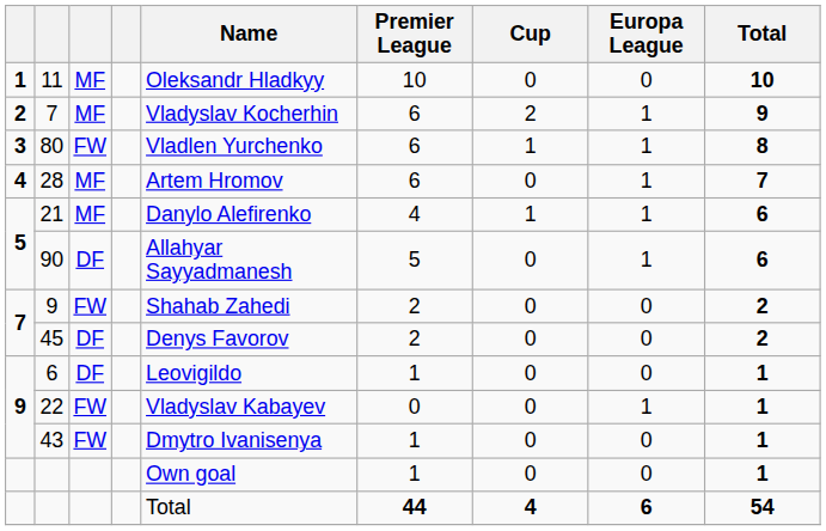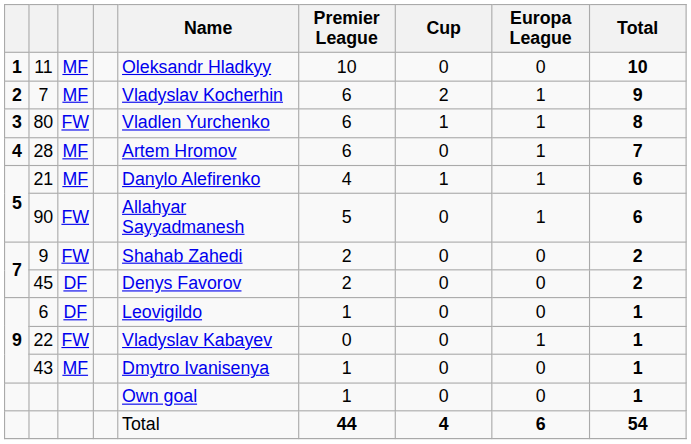 <table class="wikitable" style="text-align:center">
 <tr>
 <th width=15></th>
 <th width=15></th>
 <th width=15></th>
 <th width=15></th>
 <th width=155>Name</th>
 <th width=80>Premier League</th>
 <th width=80>Cup</th>
 <th width=80>Europa League</th>
 <th width=80>Total</th>
 </tr>
 <tr>
 <td><strong>1</strong></td>
 <td>11</td>
 <td><a href='#'>MF</a></td>
 <td></td>
 <td align=left><a href='#'>Oleksandr Hladkyy</a></td>
 <td>10</td>
 <td>0</td>
 <td>0</td>
 <td><strong>10</strong></td>
 </tr>
 <tr>
 <td><strong>2</strong></td>
 <td>7</td>
 <td><a href='#'>MF</a></td>
 <td></td>
 <td align=left><a href='#'>Vladyslav Kocherhin</a></td>
 <td>6</td>
 <td>2</td>
 <td>1</td>
 <td><strong>9</strong></td>
 </tr>
 <tr>
 <td><strong>3</strong></td>
 <td>80</td>
 <td><a href='#'>FW</a></td>
 <td></td>
 <td align=left><a href='#'>Vladlen Yurchenko</a></td>
 <td>6</td>
 <td>1</td>
 <td>1</td>
 <td><strong>8</strong></td>
 </tr>
 <tr>
 <td><strong>4</strong></td>
 <td>28</td>
 <td><a href='#'>MF</a></td>
 <td></td>
 <td align=left><a href='#'>Artem Hromov</a></td>
 <td>6</td>
 <td>0</td>
 <td>1</td>
 <td><strong>7</strong></td>
 </tr>
 <tr>
 <td rowspan=2><strong>5</strong></td>
 <td>21</td>
 <td><a href='#'>MF</a></td>
 <td></td>
 <td align=left><a href='#'>Danylo Alefirenko</a></td>
 <td>4</td>
 <td>1</td>
 <td>1</td>
 <td><strong>6</strong></td>
 </tr>
 <tr>
 <td>90</td>
-<td><a href='#'>DF</a></td>
+<td><a href='#'>FW</a></td>
 <td></td>
 <td align=left><a href='#'>Allahyar Sayyadmanesh</a></td>
 <td>5</td>
 <td>0</td>
 <td>1</td>
 <td><strong>6</strong></td>
 </tr>
 <tr>
 <td rowspan=2><strong>7</strong></td>
 <td>9</td>
 <td><a href='#'>FW</a></td>
 <td></td>
 <td align=left><a href='#'>Shahab Zahedi</a></td>
 <td>2</td>
 <td>0</td>
 <td>0</td>
 <td><strong>2</strong></td>
 </tr>
 <tr>
 <td>45</td>
 <td><a href='#'>DF</a></td>
 <td></td>
 <td align=left><a href='#'>Denys Favorov</a></td>
 <td>2</td>
 <td>0</td>
 <td>0</td>
 <td><strong>2</strong></td>
 </tr>
 <tr>
 <td rowspan=3><strong>9</strong></td>
 <td>6</td>
 <td><a href='#'>DF</a></td>
 <td></td>
 <td align=left><a href='#'>Leovigildo</a></td>
 <td>1</td>
 <td>0</td>
 <td>0</td>
 <td><strong>1</strong></td>
 </tr>
 <tr>
 <td>22</td>
 <td><a href='#'>FW</a></td>
 <td></td>
 <td align=left><a href='#'>Vladyslav Kabayev</a></td>
 <td>0</td>
 <td>0</td>
 <td>1</td>
 <td><strong>1</strong></td>
 </tr>
 <tr>
 <td>43</td>
-<td><a href='#'>FW</a></td>
+<td><a href='#'>MF</a></td>
 <td></td>
 <td align=left><a href='#'>Dmytro Ivanisenya</a></td>
 <td>1</td>
 <td>0</td>
 <td>0</td>
 <td><strong>1</strong></td>
 </tr>
 <tr>
 <td></td>
 <td></td>
 <td></td>
 <td></td>
 <td align=left><a href='#'>Own goal</a></td>
 <td>1</td>
 <td>0</td>
 <td>0</td>
 <td><strong>1</strong></td>
 </tr>
 <tr>
 <td></td>
 <td></td>
 <td></td>
 <td></td>
 <td align=left>Total</td>
 <td><strong>44</strong></td>
 <td><strong>4</strong></td>
 <td><strong>6</strong></td>
 <td><strong>54</strong></td>
 </tr>
 <tr>
 </tr>
 </table>
